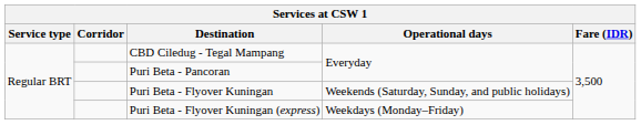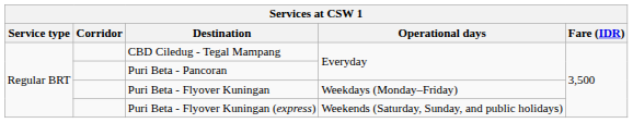 <table class="wikitable">
 <tr>
 <th colspan="5">Services at CSW 1</th>
 </tr>
 <tr>
 <th>Service type</th>
 <th>Corridor</th>
 <th>Destination</th>
 <th>Operational days</th>
 <th>Fare (<a href='#'>IDR</a>)</th>
 </tr>
 <tr>
 <td rowspan="4">Regular BRT</td>
 <td></td>
 <td>CBD Ciledug - Tegal Mampang</td>
 <td rowspan="2">Everyday</td>
 <td rowspan="4">3,500</td>
 </tr>
 <tr>
 <td></td>
 <td>Puri Beta - Pancoran</td>
 </tr>
 <tr>
 <td></td>
 <td>Puri Beta - Flyover Kuningan</td>
-<td>Weekends (Saturday, Sunday, and public holidays)</td>
+<td>Weekdays (Monday–Friday)</td>
 </tr>
 <tr>
 <td></td>
 <td>Puri Beta - Flyover Kuningan (<em>express</em>)</td>
-<td>Weekdays (Monday–Friday)</td>
+<td>Weekends (Saturday, Sunday, and public holidays)</td>
 </tr>
 </table>
